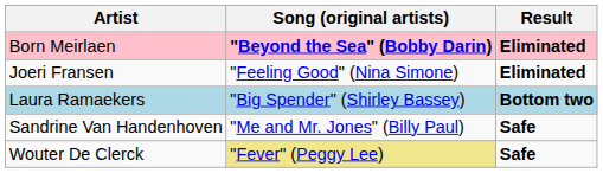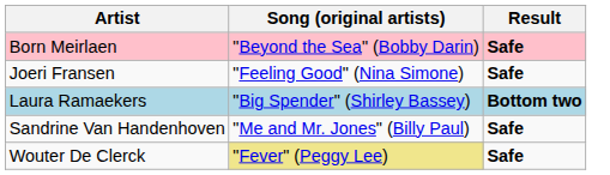 <table class=wikitable>
 <tr>
 <th>Artist</th>
 <th>Song (original artists)</th>
 <th>Result</th>
 </tr>
 <tr style="background:pink;">
 <td>Born Meirlaen</td>
-<td><strong>"<a href='#'>Beyond the Sea</a>" (<a href='#'>Bobby Darin</a>)</strong></td>
-<td><strong>Eliminated</strong></td>
+<td>"<a href='#'>Beyond the Sea</a>" (<a href='#'>Bobby Darin</a>)</td>
+<td><strong>Safe</strong></td>
 </tr>
 <tr>
 <td>Joeri Fransen</td>
 <td>"<a href='#'>Feeling Good</a>" (<a href='#'>Nina Simone</a>)</td>
-<td><strong>Eliminated</strong></td>
+<td><strong>Safe</strong></td>
 </tr>
 <tr style="background:lightblue;">
 <td>Laura Ramaekers</td>
 <td>"<a href='#'>Big Spender</a>" (<a href='#'>Shirley Bassey</a>)</td>
 <td><strong>Bottom two</strong></td>
 </tr>
 <tr>
 <td>Sandrine Van Handenhoven</td>
 <td>"<a href='#'>Me and Mr. Jones</a>" (<a href='#'>Billy Paul</a>)</td>
 <td><strong>Safe</strong></td>
 </tr>
 <tr>
 <td>Wouter De Clerck</td>
 <td style="background: khaki;">"<a href='#'>Fever</a>" (<a href='#'>Peggy Lee</a>)</td>
 <td><strong>Safe</strong></td>
 </tr>
 </table>
